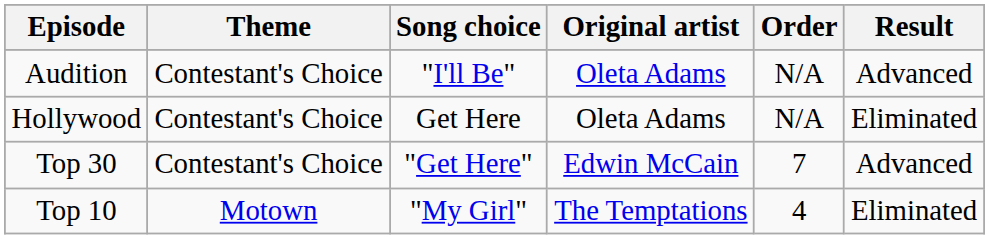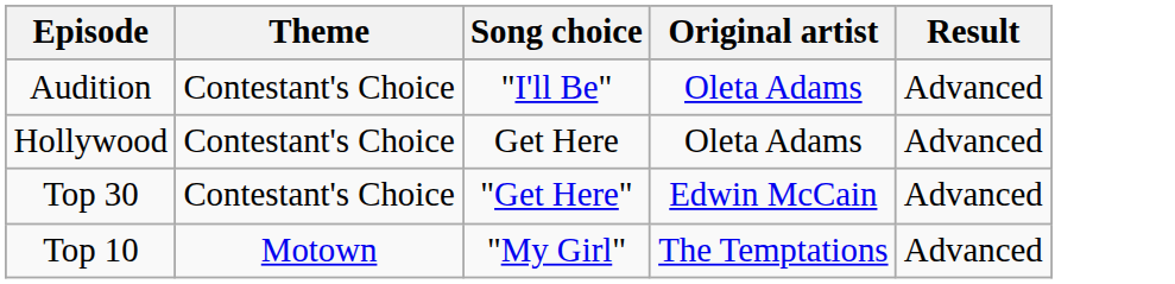 <table class="wikitable" style="text-align: center;">
 <tr>
 <th>Episode</th>
 <th>Theme</th>
 <th>Song choice</th>
 <th>Original artist</th>
-<th>Order</th>
 <th>Result</th>
 </tr>
 <tr>
 <td>Audition</td>
 <td>Contestant's Choice</td>
 <td>"<a href='#'>I'll Be</a>"</td>
 <td><a href='#'>Oleta Adams</a></td>
-<td>N/A</td>
 <td>Advanced</td>
 </tr>
 <tr>
 <td>Hollywood</td>
 <td>Contestant's Choice</td>
 <td>Get Here</td>
 <td>Oleta Adams</td>
-<td>N/A</td>
-<td>Eliminated</td>
+<td>Advanced</td>
 </tr>
 <tr>
 <td>Top 30</td>
 <td>Contestant's Choice</td>
 <td>"<a href='#'>Get Here</a>"</td>
 <td><a href='#'>Edwin McCain</a></td>
-<td>7</td>
 <td>Advanced</td>
 </tr>
 <tr>
 <td>Top 10</td>
 <td><a href='#'>Motown</a></td>
 <td>"<a href='#'>My Girl</a>"</td>
 <td><a href='#'>The Temptations</a></td>
-<td>4</td>
-<td>Eliminated</td>
+<td>Advanced</td>
 </tr>
 </table>
